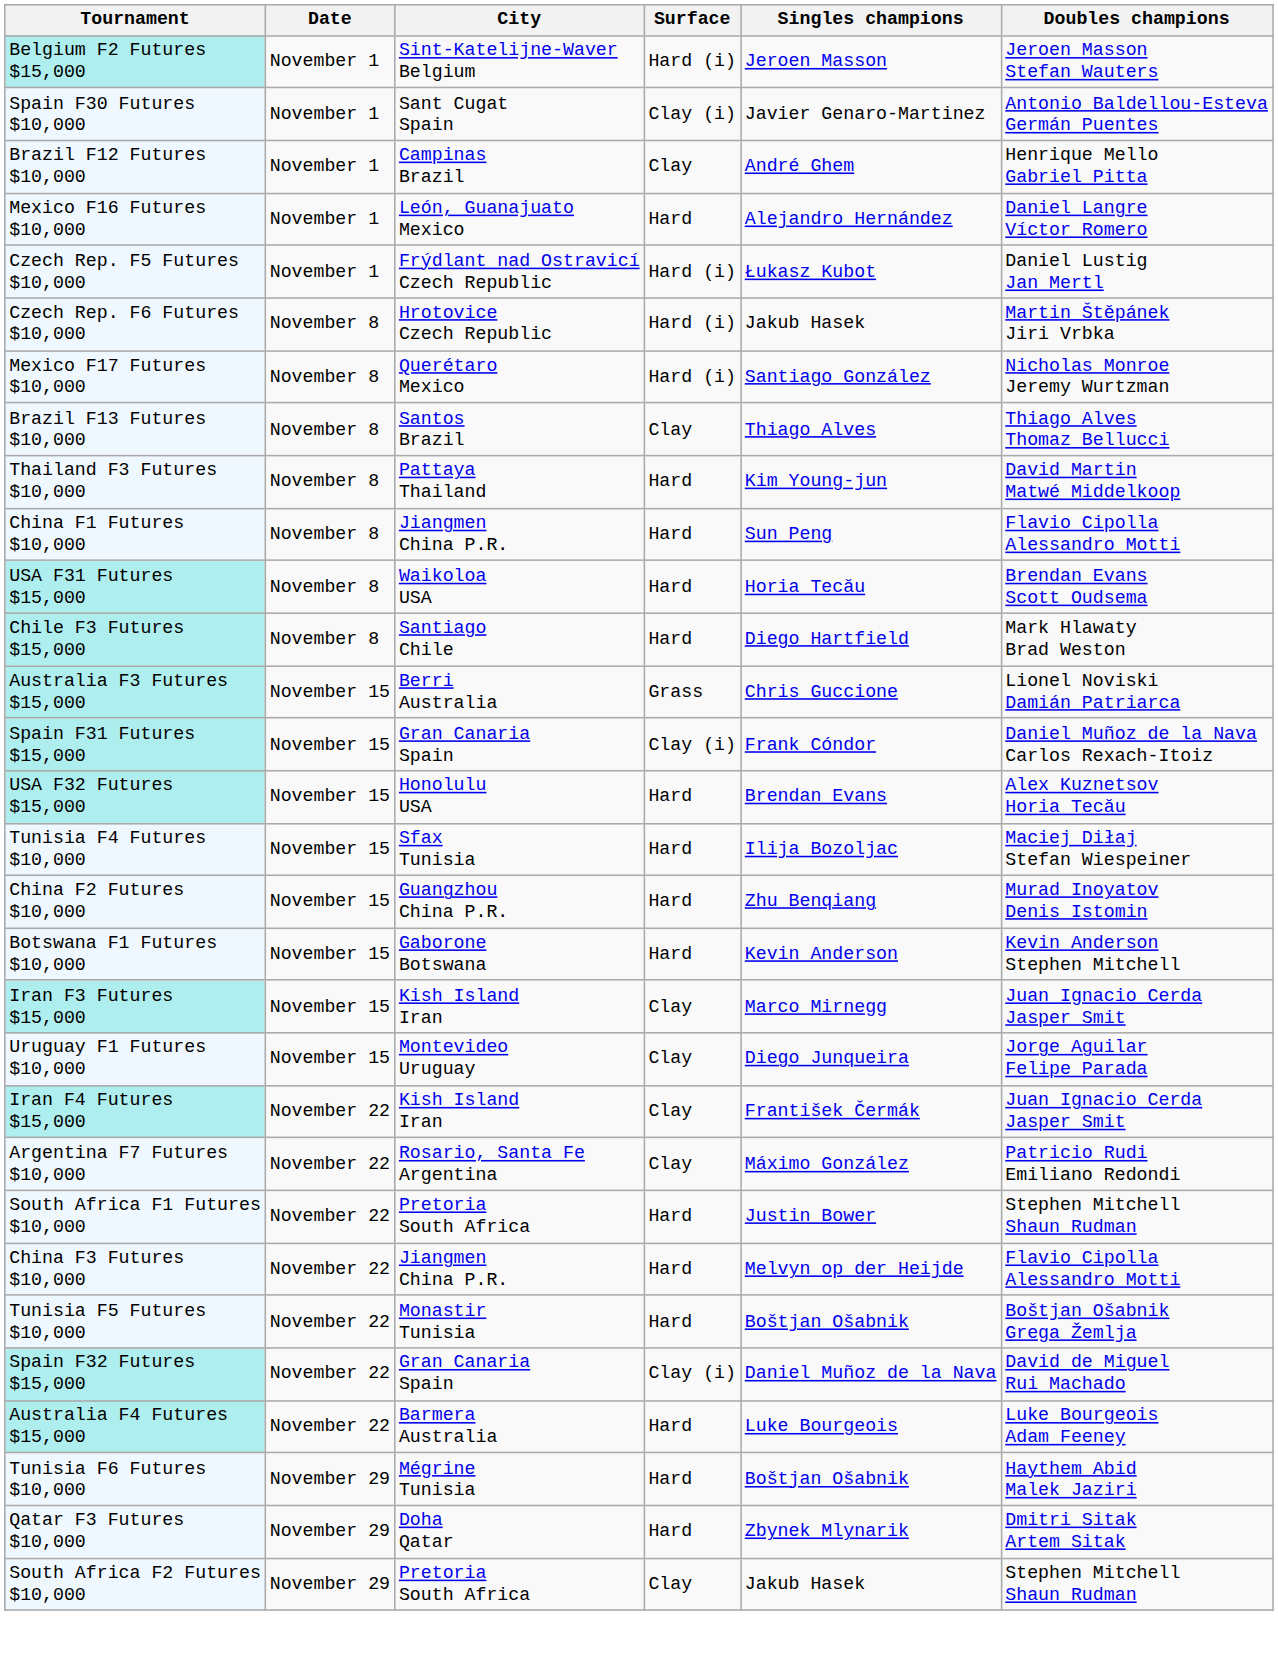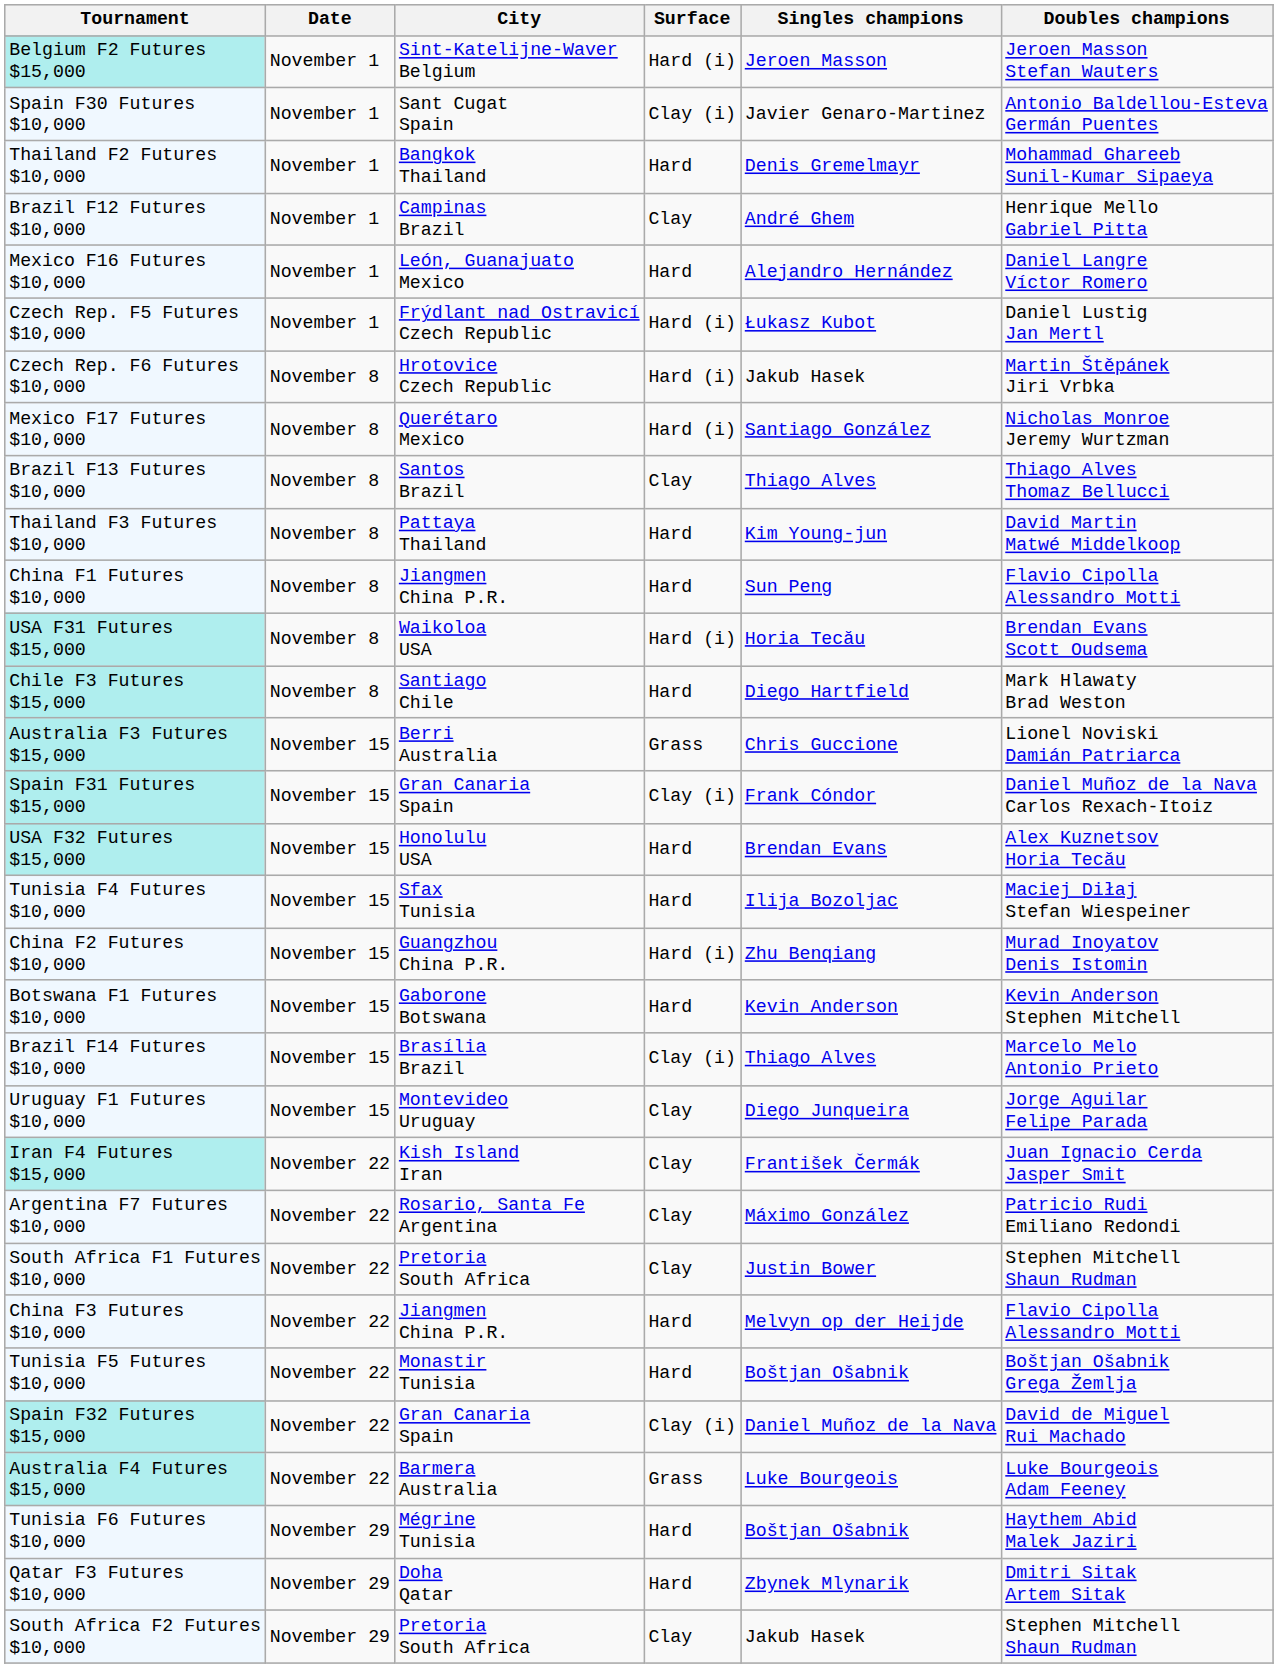 <table class="sortable wikitable" style="font-size:90%">
 <tr>
 <th>Tournament</th>
 <th>Date</th>
 <th>City</th>
 <th>Surface</th>
 <th>Singles champions</th>
 <th>Doubles champions</th>
 </tr>
 <tr>
 <td style="background:#afeeee;">Belgium F2 Futures<br>$15,000</td>
 <td>November 1</td>
 <td><a href='#'>Sint-Katelijne-Waver</a><br>Belgium</td>
 <td>Hard (i)</td>
 <td> <a href='#'>Jeroen Masson</a></td>
 <td> <a href='#'>Jeroen Masson</a><br> <a href='#'>Stefan Wauters</a></td>
 </tr>
 <tr>
 <td style="background:#f0f8ff;">Spain F30 Futures<br>$10,000</td>
 <td>November 1</td>
 <td>Sant Cugat<br>Spain</td>
 <td>Clay (i)</td>
 <td> Javier Genaro-Martinez</td>
 <td> <a href='#'>Antonio Baldellou-Esteva</a><br> <a href='#'>Germán Puentes</a></td>
+</tr>
+<tr>
+<td style="background:#f0f8ff;">Thailand F2 Futures<br>$10,000</td>
+<td>November 1</td>
+<td><a href='#'>Bangkok</a><br>Thailand</td>
+<td>Hard</td>
+<td> <a href='#'>Denis Gremelmayr</a></td>
+<td> <a href='#'>Mohammad Ghareeb</a><br> <a href='#'>Sunil-Kumar Sipaeya</a></td>
 </tr>
 <tr>
 <td style="background:#f0f8ff;">Brazil F12 Futures<br>$10,000</td>
 <td>November 1</td>
 <td><a href='#'>Campinas</a><br>Brazil</td>
 <td>Clay</td>
 <td> <a href='#'>André Ghem</a></td>
 <td> Henrique Mello<br> <a href='#'>Gabriel Pitta</a></td>
 </tr>
 <tr>
 <td style="background:#f0f8ff;">Mexico F16 Futures<br>$10,000</td>
 <td>November 1</td>
 <td><a href='#'>León, Guanajuato</a><br>Mexico</td>
 <td>Hard</td>
 <td> <a href='#'>Alejandro Hernández</a></td>
 <td> <a href='#'>Daniel Langre</a><br> <a href='#'>Víctor Romero</a></td>
 </tr>
 <tr>
 <td style="background:#f0f8ff;">Czech Rep. F5 Futures<br>$10,000</td>
 <td>November 1</td>
 <td><a href='#'>Frýdlant nad Ostravicí</a><br>Czech Republic</td>
 <td>Hard (i)</td>
 <td> <a href='#'>Łukasz Kubot</a></td>
 <td> Daniel Lustig<br> <a href='#'>Jan Mertl</a></td>
 </tr>
 <tr>
 <td style="background:#f0f8ff;">Czech Rep. F6 Futures<br>$10,000</td>
 <td>November 8</td>
 <td><a href='#'>Hrotovice</a><br>Czech Republic</td>
 <td>Hard (i)</td>
 <td> Jakub Hasek</td>
 <td> <a href='#'>Martin Štěpánek</a><br> Jiri Vrbka</td>
 </tr>
 <tr>
 <td style="background:#f0f8ff;">Mexico F17 Futures<br>$10,000</td>
 <td>November 8</td>
 <td><a href='#'>Querétaro</a><br>Mexico</td>
 <td>Hard (i)</td>
 <td> <a href='#'>Santiago González</a></td>
 <td> <a href='#'>Nicholas Monroe</a><br> Jeremy Wurtzman</td>
 </tr>
 <tr>
 <td style="background:#f0f8ff;">Brazil F13 Futures<br>$10,000</td>
 <td>November 8</td>
 <td><a href='#'>Santos</a><br>Brazil</td>
 <td>Clay</td>
 <td> <a href='#'>Thiago Alves</a></td>
 <td> <a href='#'>Thiago Alves</a><br> <a href='#'>Thomaz Bellucci</a></td>
 </tr>
 <tr>
 <td style="background:#f0f8ff;">Thailand F3 Futures<br>$10,000</td>
 <td>November 8</td>
 <td><a href='#'>Pattaya</a><br>Thailand</td>
 <td>Hard</td>
 <td> <a href='#'>Kim Young-jun</a></td>
 <td> <a href='#'>David Martin</a><br> <a href='#'>Matwé Middelkoop</a></td>
 </tr>
 <tr>
 <td style="background:#f0f8ff;">China F1 Futures<br>$10,000</td>
 <td>November 8</td>
 <td><a href='#'>Jiangmen</a><br>China P.R.</td>
 <td>Hard</td>
 <td> <a href='#'>Sun Peng</a></td>
 <td> <a href='#'>Flavio Cipolla</a><br> <a href='#'>Alessandro Motti</a></td>
 </tr>
 <tr>
 <td style="background:#afeeee;">USA F31 Futures<br>$15,000</td>
 <td>November 8</td>
 <td><a href='#'>Waikoloa</a><br>USA</td>
-<td>Hard</td>
+<td>Hard (i)</td>
 <td> <a href='#'>Horia Tecău</a></td>
 <td> <a href='#'>Brendan Evans</a><br> <a href='#'>Scott Oudsema</a></td>
 </tr>
 <tr>
 <td style="background:#afeeee;">Chile F3 Futures<br>$15,000</td>
 <td>November 8</td>
 <td><a href='#'>Santiago</a><br>Chile</td>
 <td>Hard</td>
 <td> <a href='#'>Diego Hartfield</a></td>
 <td> Mark Hlawaty<br> Brad Weston</td>
 </tr>
 <tr>
 <td style="background:#afeeee;">Australia F3 Futures<br>$15,000</td>
 <td>November 15</td>
 <td><a href='#'>Berri</a><br>Australia</td>
 <td>Grass</td>
 <td> <a href='#'>Chris Guccione</a></td>
 <td> Lionel Noviski<br> <a href='#'>Damián Patriarca</a></td>
 </tr>
 <tr>
 <td style="background:#afeeee;">Spain F31 Futures<br>$15,000</td>
 <td>November 15</td>
 <td><a href='#'>Gran Canaria</a><br>Spain</td>
 <td>Clay (i)</td>
 <td> <a href='#'>Frank Cóndor</a></td>
 <td> <a href='#'>Daniel Muñoz de la Nava</a><br> Carlos Rexach-Itoiz</td>
 </tr>
 <tr>
 <td style="background:#afeeee;">USA F32 Futures<br>$15,000</td>
 <td>November 15</td>
 <td><a href='#'>Honolulu</a><br>USA</td>
 <td>Hard</td>
 <td> <a href='#'>Brendan Evans</a></td>
 <td> <a href='#'>Alex Kuznetsov</a><br> <a href='#'>Horia Tecău</a></td>
 </tr>
 <tr>
 <td style="background:#f0f8ff;">Tunisia F4 Futures<br>$10,000</td>
 <td>November 15</td>
 <td><a href='#'>Sfax</a><br>Tunisia</td>
 <td>Hard</td>
 <td> <a href='#'>Ilija Bozoljac</a></td>
 <td> <a href='#'>Maciej Diłaj</a><br> Stefan Wiespeiner</td>
 </tr>
 <tr>
 <td style="background:#f0f8ff;">China F2 Futures<br>$10,000</td>
 <td>November 15</td>
 <td><a href='#'>Guangzhou</a><br>China P.R.</td>
-<td>Hard</td>
+<td>Hard (i)</td>
 <td> <a href='#'>Zhu Benqiang</a></td>
 <td> <a href='#'>Murad Inoyatov</a><br> <a href='#'>Denis Istomin</a></td>
 </tr>
 <tr>
 <td style="background:#f0f8ff;">Botswana F1 Futures<br>$10,000</td>
 <td>November 15</td>
 <td><a href='#'>Gaborone</a><br>Botswana</td>
 <td>Hard</td>
 <td> <a href='#'>Kevin Anderson</a></td>
 <td> <a href='#'>Kevin Anderson</a><br> Stephen Mitchell</td>
 </tr>
 <tr>
-<td style="background:#afeeee;">Iran F3 Futures<br>$15,000</td>
+<td style="background:#f0f8ff;">Brazil F14 Futures<br>$10,000</td>
 <td>November 15</td>
-<td><a href='#'>Kish Island</a><br>Iran</td>
-<td>Clay</td>
-<td> <a href='#'>Marco Mirnegg</a></td>
-<td> <a href='#'>Juan Ignacio Cerda</a><br> <a href='#'>Jasper Smit</a></td>
+<td><a href='#'>Brasília</a><br>Brazil</td>
+<td>Clay (i)</td>
+<td> <a href='#'>Thiago Alves</a></td>
+<td> <a href='#'>Marcelo Melo</a><br> <a href='#'>Antonio Prieto</a></td>
 </tr>
 <tr>
 <td style="background:#f0f8ff;">Uruguay F1 Futures<br>$10,000</td>
 <td>November 15</td>
 <td><a href='#'>Montevideo</a><br>Uruguay</td>
 <td>Clay</td>
 <td> <a href='#'>Diego Junqueira</a></td>
 <td> <a href='#'>Jorge Aguilar</a><br> <a href='#'>Felipe Parada</a></td>
 </tr>
 <tr>
 <td style="background:#afeeee;">Iran F4 Futures<br>$15,000</td>
 <td>November 22</td>
 <td><a href='#'>Kish Island</a><br>Iran</td>
 <td>Clay</td>
 <td> <a href='#'>František Čermák</a></td>
 <td> <a href='#'>Juan Ignacio Cerda</a><br> <a href='#'>Jasper Smit</a></td>
 </tr>
 <tr>
 <td style="background:#f0f8ff;">Argentina F7 Futures<br>$10,000</td>
 <td>November 22</td>
 <td><a href='#'>Rosario, Santa Fe</a><br>Argentina</td>
 <td>Clay</td>
 <td> <a href='#'>Máximo González</a></td>
 <td> <a href='#'>Patricio Rudi</a><br> Emiliano Redondi</td>
 </tr>
 <tr>
 <td style="background:#f0f8ff;">South Africa F1 Futures<br>$10,000</td>
 <td>November 22</td>
 <td><a href='#'>Pretoria</a><br>South Africa</td>
-<td>Hard</td>
+<td>Clay</td>
 <td> <a href='#'>Justin Bower</a></td>
 <td> Stephen Mitchell<br> <a href='#'>Shaun Rudman</a></td>
 </tr>
 <tr>
 <td style="background:#f0f8ff;">China F3 Futures<br>$10,000</td>
 <td>November 22</td>
 <td><a href='#'>Jiangmen</a><br>China P.R.</td>
 <td>Hard</td>
 <td> <a href='#'>Melvyn op der Heijde</a></td>
 <td> <a href='#'>Flavio Cipolla</a><br> <a href='#'>Alessandro Motti</a></td>
 </tr>
 <tr>
 <td style="background:#f0f8ff;">Tunisia F5 Futures<br>$10,000</td>
 <td>November 22</td>
 <td><a href='#'>Monastir</a><br>Tunisia</td>
 <td>Hard</td>
 <td> <a href='#'>Boštjan Ošabnik</a></td>
 <td> <a href='#'>Boštjan Ošabnik</a><br> <a href='#'>Grega Žemlja</a></td>
 </tr>
 <tr>
 <td style="background:#afeeee;">Spain F32 Futures<br>$15,000</td>
 <td>November 22</td>
 <td><a href='#'>Gran Canaria</a><br>Spain</td>
 <td>Clay (i)</td>
 <td> <a href='#'>Daniel Muñoz de la Nava</a></td>
 <td> <a href='#'>David de Miguel</a><br> <a href='#'>Rui Machado</a></td>
 </tr>
 <tr>
 <td style="background:#afeeee;">Australia F4 Futures<br>$15,000</td>
 <td>November 22</td>
 <td><a href='#'>Barmera</a><br>Australia</td>
-<td>Hard</td>
+<td>Grass</td>
 <td> <a href='#'>Luke Bourgeois</a></td>
 <td> <a href='#'>Luke Bourgeois</a><br> <a href='#'>Adam Feeney</a></td>
 </tr>
 <tr>
 <td style="background:#f0f8ff;">Tunisia F6 Futures<br>$10,000</td>
 <td>November 29</td>
 <td><a href='#'>Mégrine</a><br>Tunisia</td>
 <td>Hard</td>
 <td> <a href='#'>Boštjan Ošabnik</a></td>
 <td> <a href='#'>Haythem Abid</a><br> <a href='#'>Malek Jaziri</a></td>
 </tr>
 <tr>
 <td style="background:#f0f8ff;">Qatar F3 Futures<br>$10,000</td>
 <td>November 29</td>
 <td><a href='#'>Doha</a><br>Qatar</td>
 <td>Hard</td>
 <td> <a href='#'>Zbynek Mlynarik</a></td>
 <td> <a href='#'>Dmitri Sitak</a><br> <a href='#'>Artem Sitak</a></td>
 </tr>
 <tr>
 <td style="background:#f0f8ff;">South Africa F2 Futures<br>$10,000</td>
 <td>November 29</td>
 <td><a href='#'>Pretoria</a><br>South Africa</td>
 <td>Clay</td>
 <td> Jakub Hasek</td>
 <td> Stephen Mitchell<br> <a href='#'>Shaun Rudman</a></td>
 </tr>
 </table>
